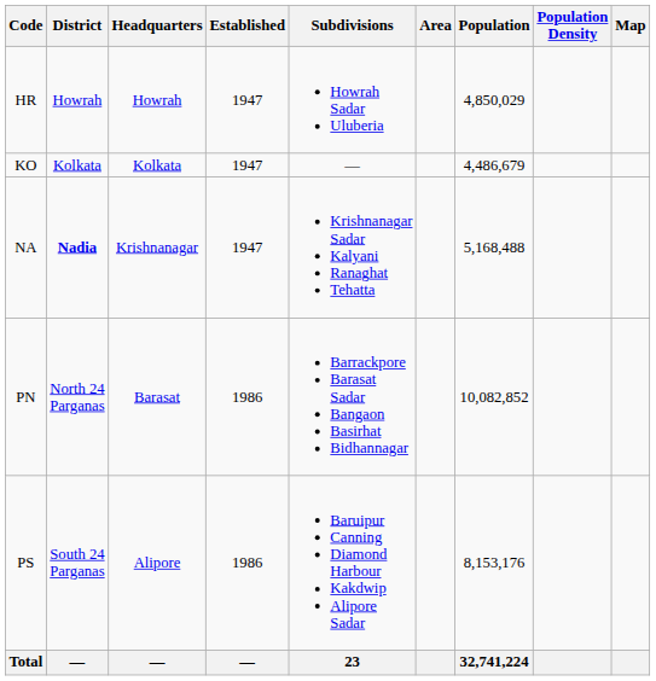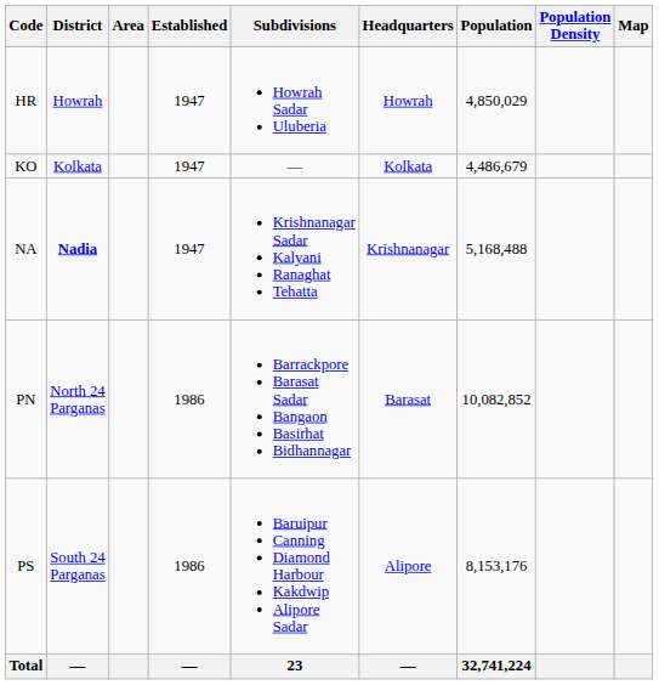 <table class="wikitable sortable" style="text-align: center;">
 <tr>
 <th>Code</th>
 <th>District</th>
-<th>Headquarters</th>
+<th data-sort-type="number">Area</th>
 <th>Established</th>
 <th>Subdivisions</th>
-<th data-sort-type="number">Area</th>
+<th>Headquarters</th>
 <th data-sort-type="number">Population </th>
 <th data-sort-type="number"><a href='#'>Population Density</a></th>
 <th>Map</th>
 </tr>
 <tr>
 <td>HR</td>
 <td><a href='#'>Howrah</a></td>
-<td><a href='#'>Howrah</a></td>
+<td></td>
 <td>1947</td>
 <td align="left"><br><ul><li><a href='#'>Howrah Sadar</a></li><li><a href='#'>Uluberia</a></li></ul></td>
-<td></td>
+<td><a href='#'>Howrah</a></td>
 <td>4,850,029</td>
 <td></td>
 <td></td>
 </tr>
 <tr>
 <td>KO</td>
 <td><a href='#'>Kolkata</a></td>
-<td><a href='#'>Kolkata</a></td>
+<td></td>
 <td>1947</td>
 <td>—</td>
-<td></td>
+<td><a href='#'>Kolkata</a></td>
 <td>4,486,679</td>
 <td></td>
 <td></td>
 </tr>
 <tr>
 <td>NA</td>
 <td><strong><a href='#'>Nadia</a></strong></td>
-<td><a href='#'>Krishnanagar</a></td>
+<td></td>
 <td>1947</td>
 <td align="left"><br><ul><li><a href='#'>Krishnanagar Sadar</a></li><li><a href='#'>Kalyani</a></li><li><a href='#'>Ranaghat</a></li><li><a href='#'>Tehatta</a></li></ul></td>
-<td></td>
+<td><a href='#'>Krishnanagar</a></td>
 <td>5,168,488</td>
 <td></td>
 <td></td>
 </tr>
 <tr>
 <td>PN</td>
 <td><a href='#'>North 24 Parganas</a></td>
-<td><a href='#'>Barasat</a></td>
+<td></td>
 <td>1986</td>
 <td align="left"><br><ul><li><a href='#'>Barrackpore</a></li><li><a href='#'>Barasat Sadar</a></li><li><a href='#'>Bangaon</a></li><li><a href='#'>Basirhat</a></li><li><a href='#'>Bidhannagar</a></li></ul></td>
-<td></td>
+<td><a href='#'>Barasat</a></td>
 <td>10,082,852</td>
 <td></td>
 <td></td>
 </tr>
 <tr>
 <td>PS</td>
 <td><a href='#'>South 24 Parganas</a></td>
-<td><a href='#'>Alipore</a></td>
+<td></td>
 <td>1986</td>
 <td align="left"><br><ul><li><a href='#'>Baruipur</a></li><li><a href='#'>Canning</a></li><li><a href='#'>Diamond Harbour</a></li><li><a href='#'>Kakdwip</a></li><li><a href='#'>Alipore Sadar</a></li></ul></td>
-<td></td>
+<td><a href='#'>Alipore</a></td>
 <td>8,153,176</td>
 <td></td>
 <td></td>
 </tr>
 <tr>
 <th>Total</th>
 <th>—</th>
-<th>—</th>
+<th></th>
 <th>—</th>
 <th>23</th>
-<th></th>
+<th>—</th>
 <th>32,741,224</th>
 <th></th>
 <th></th>
 </tr>
 </table>
